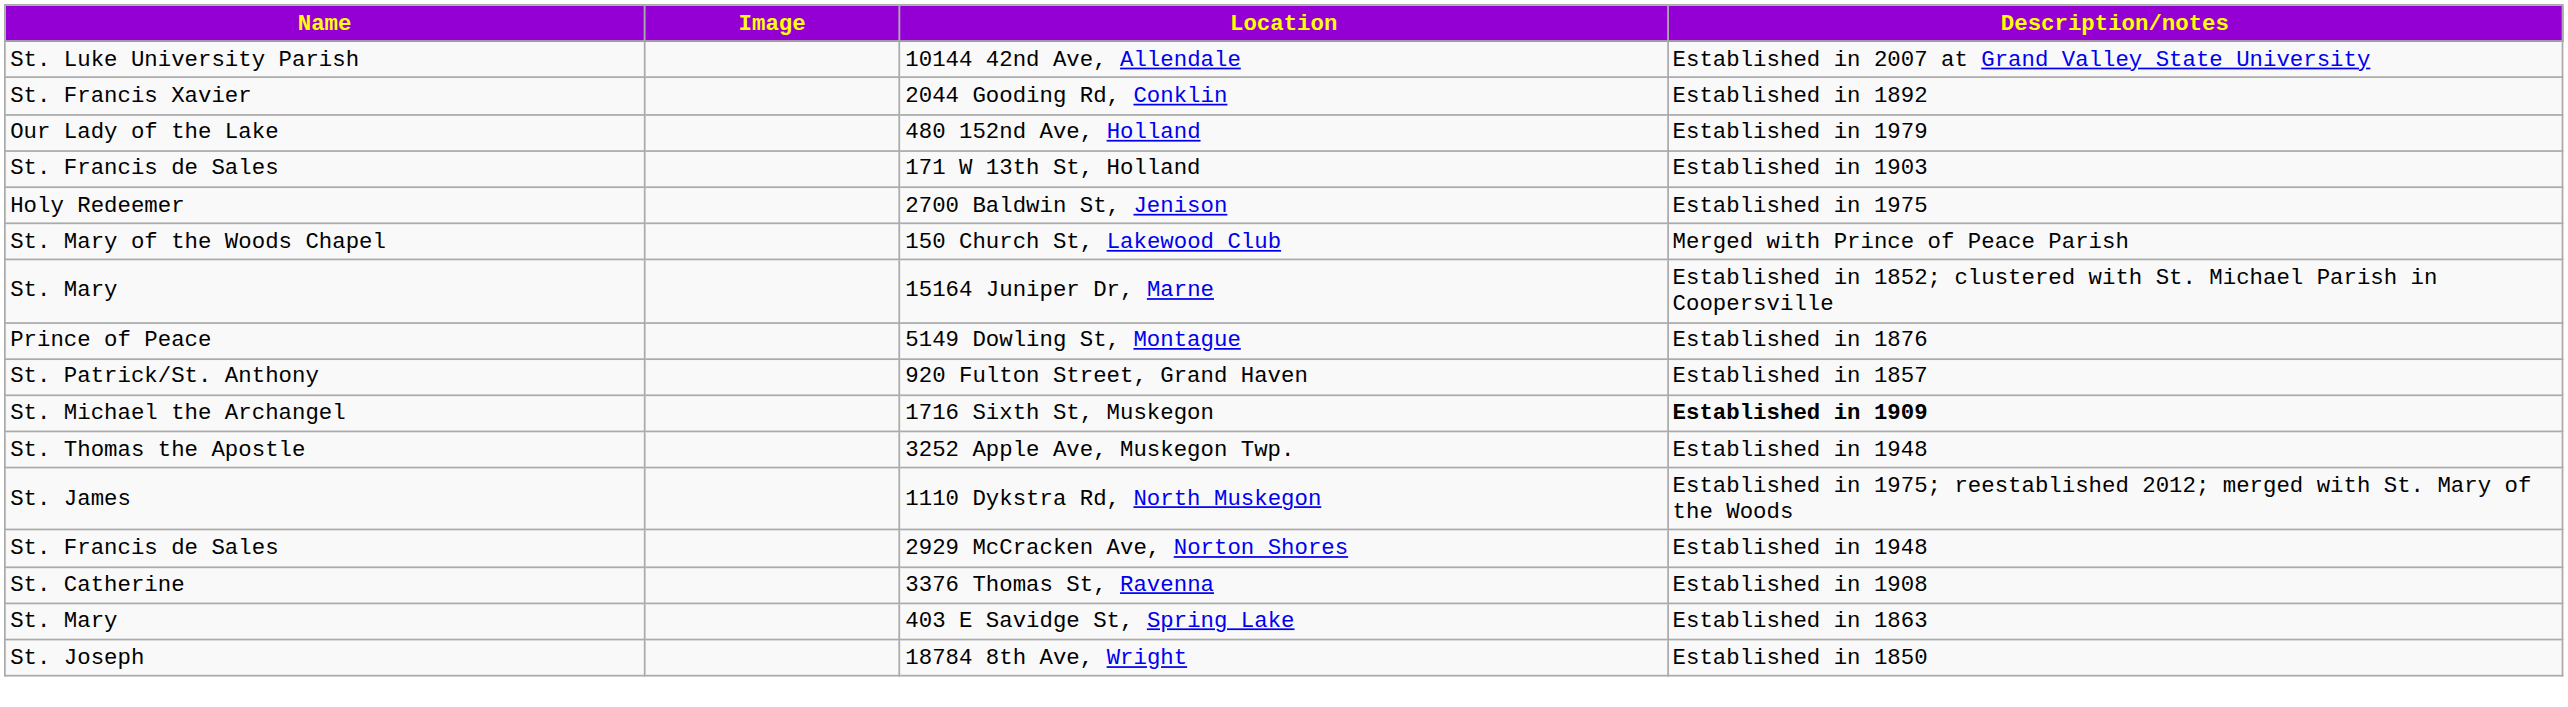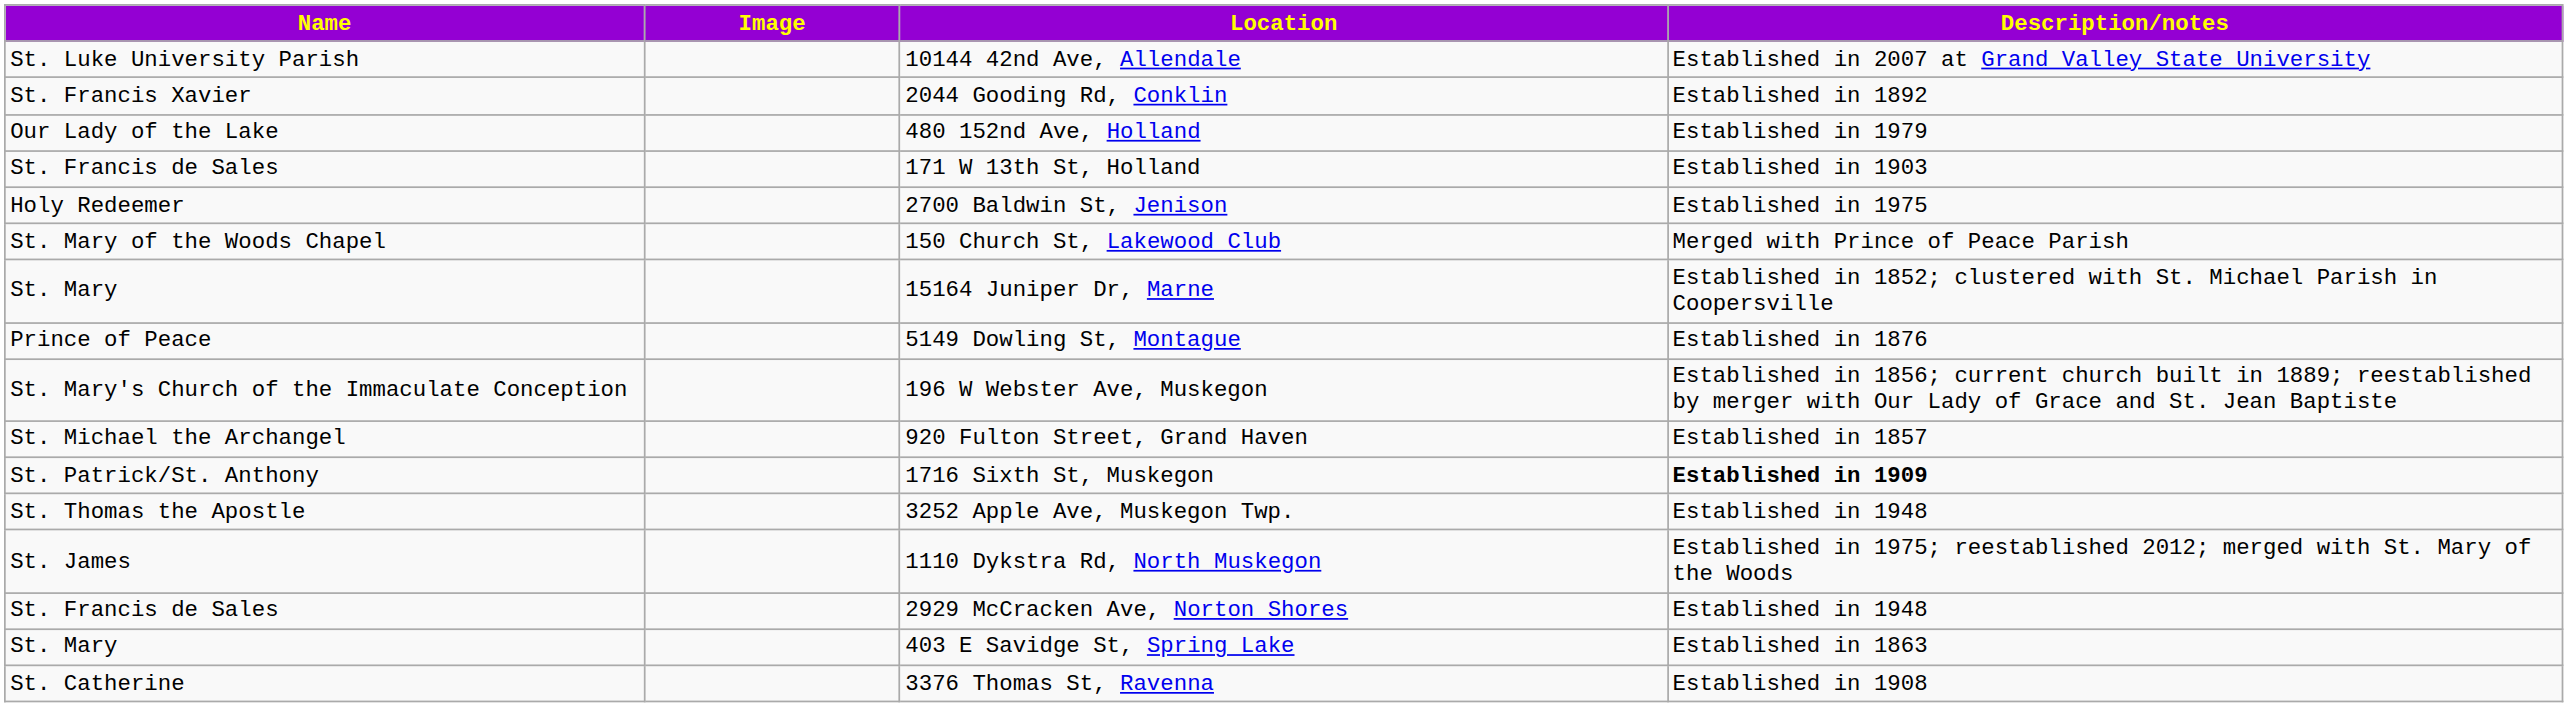 <table class="wikitable sortable" style="width:75%">
 <tr>
 <th style="background:darkviolet; color:yellow;" width="25%"><strong>Name</strong></th>
 <th style="background:darkviolet; color:yellow;" width="10%"><strong>Image</strong></th>
 <th style="background:darkviolet; color:yellow;" width="30%"><strong>Location</strong></th>
 <th style="background:darkviolet; color:yellow;" width="35%"><strong>Description/notes</strong></th>
 </tr>
 <tr>
 <td>St. Luke University Parish</td>
 <td></td>
 <td>10144 42nd Ave, <a href='#'>Allendale</a></td>
 <td>Established in 2007 at <a href='#'>Grand Valley State University</a></td>
 </tr>
 <tr>
 <td>St. Francis Xavier</td>
 <td></td>
 <td>2044 Gooding Rd, <a href='#'>Conklin</a></td>
 <td>Established in 1892</td>
 </tr>
 <tr>
 <td>Our Lady of the Lake</td>
 <td></td>
 <td>480 152nd Ave, <a href='#'>Holland</a></td>
 <td>Established in 1979</td>
 </tr>
 <tr>
 <td>St. Francis de Sales</td>
 <td></td>
 <td>171 W 13th St, Holland</td>
 <td>Established in 1903</td>
 </tr>
 <tr>
 <td>Holy Redeemer</td>
 <td></td>
 <td>2700 Baldwin St, <a href='#'>Jenison</a></td>
 <td>Established in 1975</td>
 </tr>
 <tr>
 <td>St. Mary of the Woods Chapel</td>
 <td></td>
 <td>150 Church St, <a href='#'>Lakewood Club</a></td>
 <td>Merged with Prince of Peace Parish</td>
 </tr>
 <tr>
 <td>St. Mary</td>
 <td></td>
 <td>15164 Juniper Dr, <a href='#'>Marne</a></td>
 <td>Established in 1852; clustered with St. Michael Parish in Coopersville</td>
 </tr>
 <tr>
 <td>Prince of Peace</td>
 <td></td>
 <td>5149 Dowling St, <a href='#'>Montague</a></td>
 <td>Established in 1876</td>
 </tr>
 <tr>
-<td>St. Patrick/St. Anthony</td>
+<td>St. Mary's Church of the Immaculate Conception</td>
+<td></td>
+<td>196 W Webster Ave, Muskegon</td>
+<td>Established in 1856; current church built in 1889; reestablished by merger with Our Lady of Grace and St. Jean Baptiste</td>
+</tr>
+<tr>
+<td>St. Michael the Archangel</td>
 <td></td>
 <td>920 Fulton Street, Grand Haven</td>
 <td>Established in 1857</td>
 </tr>
 <tr>
-<td>St. Michael the Archangel</td>
+<td>St. Patrick/St. Anthony</td>
 <td></td>
 <td>1716 Sixth St, Muskegon</td>
 <td><strong>Established in 1909</strong></td>
 </tr>
 <tr>
 <td>St. Thomas the Apostle</td>
 <td></td>
 <td>3252 Apple Ave, Muskegon Twp.</td>
 <td>Established in 1948</td>
 </tr>
 <tr>
 <td>St. James</td>
 <td></td>
 <td>1110 Dykstra Rd, <a href='#'>North Muskegon</a></td>
 <td>Established in 1975; reestablished 2012; merged with St. Mary of the Woods</td>
 </tr>
 <tr>
 <td>St. Francis de Sales</td>
 <td></td>
 <td>2929 McCracken Ave, <a href='#'>Norton Shores</a></td>
 <td>Established in 1948</td>
 </tr>
 <tr>
-<td>St. Catherine</td>
-<td></td>
-<td>3376 Thomas St, <a href='#'>Ravenna</a></td>
-<td>Established in 1908</td>
-</tr>
-<tr>
 <td>St. Mary</td>
 <td></td>
 <td>403 E Savidge St, <a href='#'>Spring Lake</a></td>
 <td>Established in 1863</td>
 </tr>
 <tr>
-<td>St. Joseph</td>
+<td>St. Catherine</td>
 <td></td>
-<td>18784 8th Ave, <a href='#'>Wright</a></td>
-<td>Established in 1850</td>
+<td>3376 Thomas St, <a href='#'>Ravenna</a></td>
+<td>Established in 1908</td>
 </tr>
 </table>
